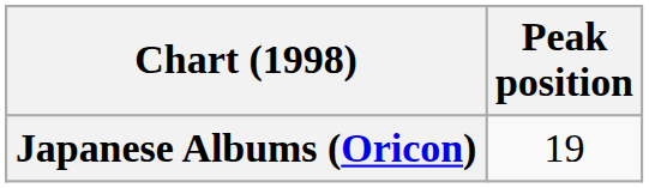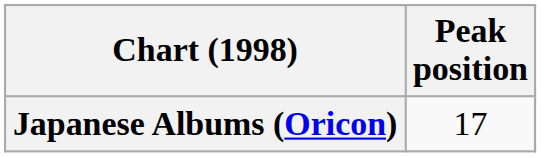 <table class="wikitable plainrowheaders" style="text-align:center">
 <tr>
 <th scope="col">Chart (1998)</th>
 <th scope="col">Peak<br> position</th>
 </tr>
 <tr>
 <th scope="row">Japanese Albums (<a href='#'>Oricon</a>)</th>
-<td>19</td>
+<td>17</td>
 </tr>
 </table>
